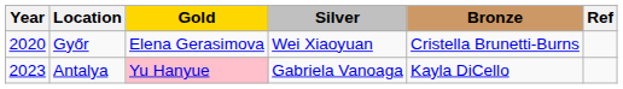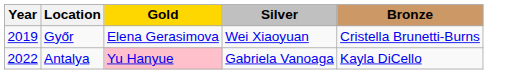 <table class="wikitable">
 <tr>
 <th>Year</th>
 <th>Location</th>
 <th style="background-color:gold;">Gold</th>
 <th style="background-color:silver;">Silver</th>
 <th style="background-color:#cc9966;">Bronze</th>
-<th>Ref</th>
 </tr>
 <tr>
-<td><a href='#'>2020</a></td>
+<td><a href='#'>2019</a></td>
 <td> <a href='#'>Győr</a></td>
 <td> <a href='#'>Elena Gerasimova</a></td>
 <td> <a href='#'>Wei Xiaoyuan</a></td>
 <td> <a href='#'>Cristella Brunetti-Burns</a></td>
-<td></td>
 </tr>
 <tr>
-<td><a href='#'>2023</a></td>
+<td><a href='#'>2022</a></td>
 <td> <a href='#'>Antalya</a></td>
 <td style="background: pink;"> <a href='#'>Yu Hanyue</a></td>
 <td> <a href='#'>Gabriela Vanoaga</a></td>
 <td> <a href='#'>Kayla DiCello</a></td>
-<td></td>
 </tr>
 </table>
